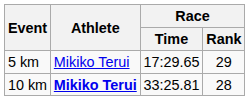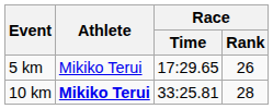 <table class="wikitable" border="1" style="font-size:90%">
 <tr>
 <th rowspan=2>Event</th>
 <th rowspan=2>Athlete</th>
 <th colspan=2>Race</th>
 </tr>
 <tr>
 <th>Time</th>
 <th>Rank</th>
 </tr>
 <tr>
 <td>5 km</td>
 <td><a href='#'>Mikiko Terui</a></td>
 <td align=center>17:29.65</td>
-<td align=center>29</td>
+<td align=center>26</td>
 </tr>
 <tr>
 <td>10 km</td>
 <td><strong><a href='#'>Mikiko Terui</a></strong></td>
 <td align=center>33:25.81</td>
 <td align=center>28</td>
 </tr>
 </table>
